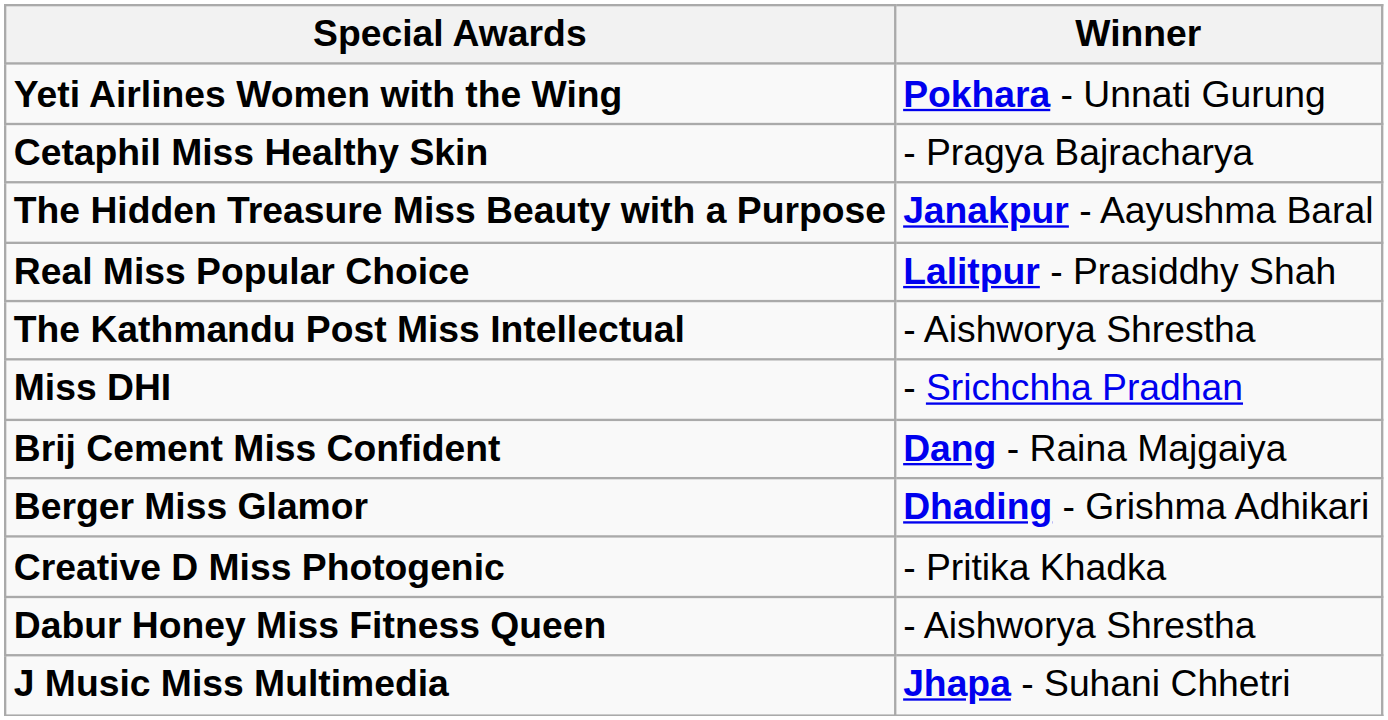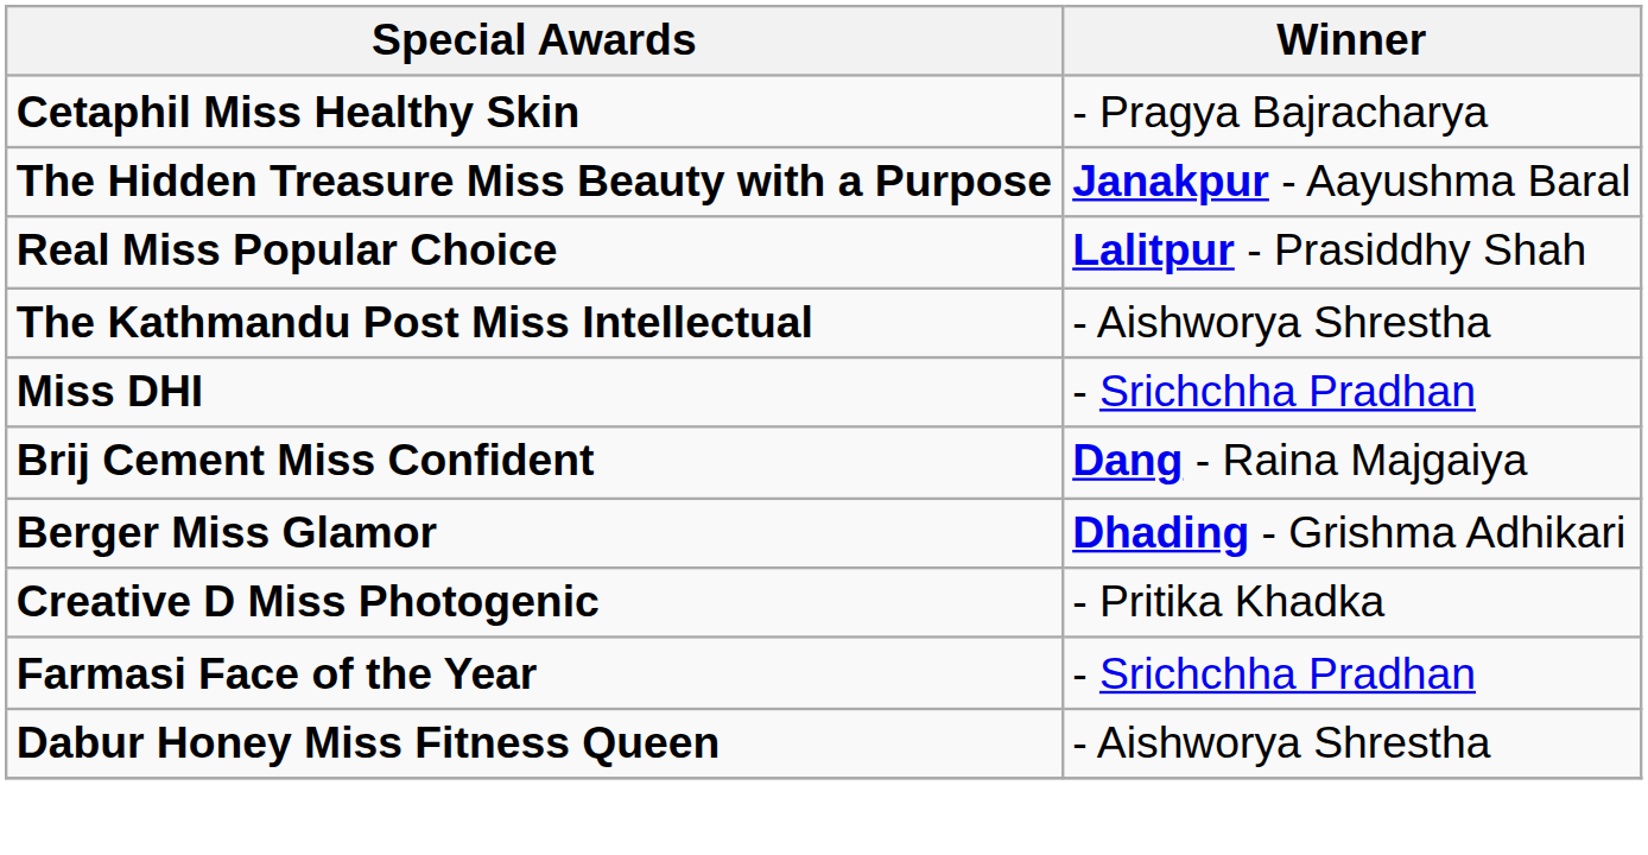 <table class="sortable wikitable sticky-header static-row-numbers col1left" >
 <tr>
 <th>Special Awards</th>
 <th>Winner</th>
-</tr>
-<tr>
-<td><strong>Yeti Airlines Women with the Wing</strong></td>
-<td><strong> <a href='#'>Pokhara</a></strong> - Unnati Gurung</td>
 </tr>
 <tr>
 <td><strong>Cetaphil Miss Healthy Skin</strong></td>
 <td><strong></strong> - Pragya Bajracharya</td>
 </tr>
 <tr>
 <td><strong>The Hidden Treasure Miss Beauty with a Purpose</strong></td>
 <td><strong> <a href='#'>Janakpur</a></strong> - Aayushma Baral</td>
 </tr>
 <tr>
 <td><strong>Real Miss Popular Choice</strong></td>
 <td><strong> <a href='#'>Lalitpur</a></strong> - Prasiddhy Shah</td>
 </tr>
 <tr>
 <td><strong>The Kathmandu Post Miss Intellectual</strong></td>
 <td><strong></strong> - Aishworya Shrestha</td>
 </tr>
 <tr>
 <td><strong>Miss DHI</strong></td>
 <td><strong></strong> - <a href='#'>Srichchha Pradhan</a></td>
 </tr>
 <tr>
 <td><strong>Brij Cement Miss Confident</strong></td>
 <td><strong> <a href='#'>Dang</a></strong> - Raina Majgaiya</td>
 </tr>
 <tr>
 <td><strong>Berger Miss Glamor</strong></td>
 <td><strong> <a href='#'>Dhading</a></strong> - Grishma Adhikari</td>
 </tr>
 <tr>
 <td><strong>Creative D Miss Photogenic</strong></td>
 <td><strong></strong> - Pritika Khadka</td>
 </tr>
 <tr>
+<td><strong>Farmasi Face of the Year</strong></td>
+<td><strong></strong> - <a href='#'>Srichchha Pradhan</a></td>
+</tr>
+<tr>
 <td><strong>Dabur Honey Miss Fitness Queen</strong></td>
 <td><strong></strong> - Aishworya Shrestha</td>
 </tr>
 <tr>
-<td><strong>J Music Miss Multimedia</strong></td>
-<td><strong> <a href='#'>Jhapa</a></strong> - Suhani Chhetri</td>
-</tr>
-<tr>
 </tr>
 </table>
